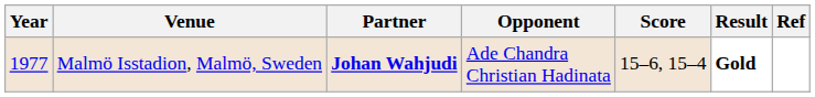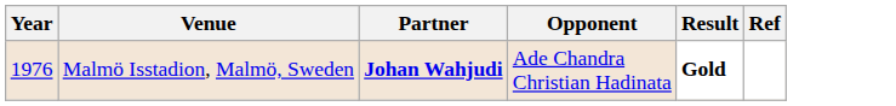 <table class="sortable wikitable" style="font-size: 90%;">
 <tr>
 <th>Year</th>
 <th>Venue</th>
 <th>Partner</th>
 <th>Opponent</th>
-<th>Score</th>
 <th>Result</th>
 <th>Ref</th>
 </tr>
 <tr style="background:#F3E6D7">
-<td align="center"><a href='#'>1977</a></td>
+<td align="center"><a href='#'>1976</a></td>
 <td align="left"><a href='#'>Malmö Isstadion</a>, <a href='#'>Malmö, Sweden</a></td>
 <td align="left"><strong> <a href='#'>Johan Wahjudi</a></strong></td>
 <td align="left"> <a href='#'>Ade Chandra</a> <br>  <a href='#'>Christian Hadinata</a></td>
-<td align="left">15–6, 15–4</td>
 <td style="text-align:left; background:white"> <strong>Gold</strong></td>
 <td style="text-align:center; background:white"></td>
 </tr>
 </table>
